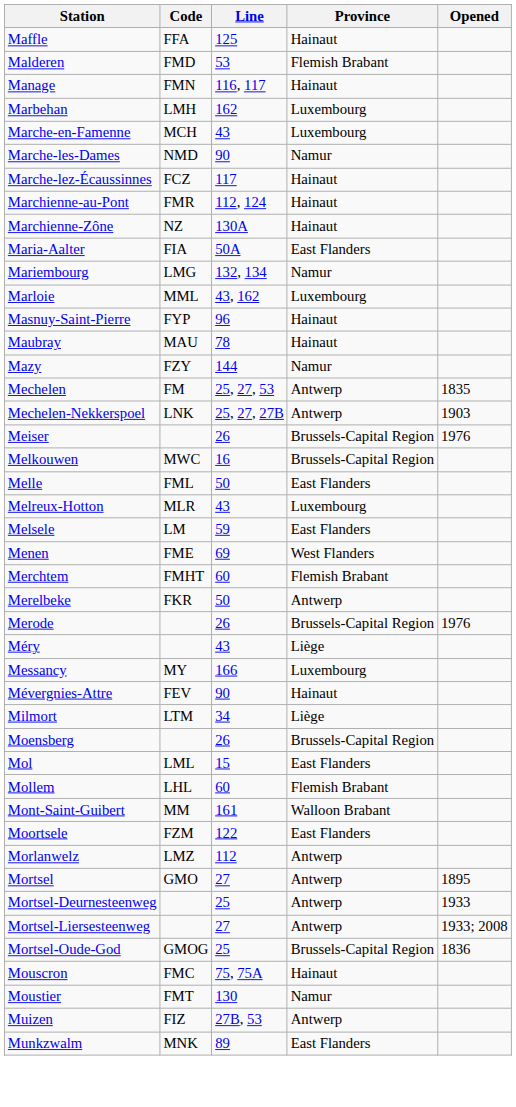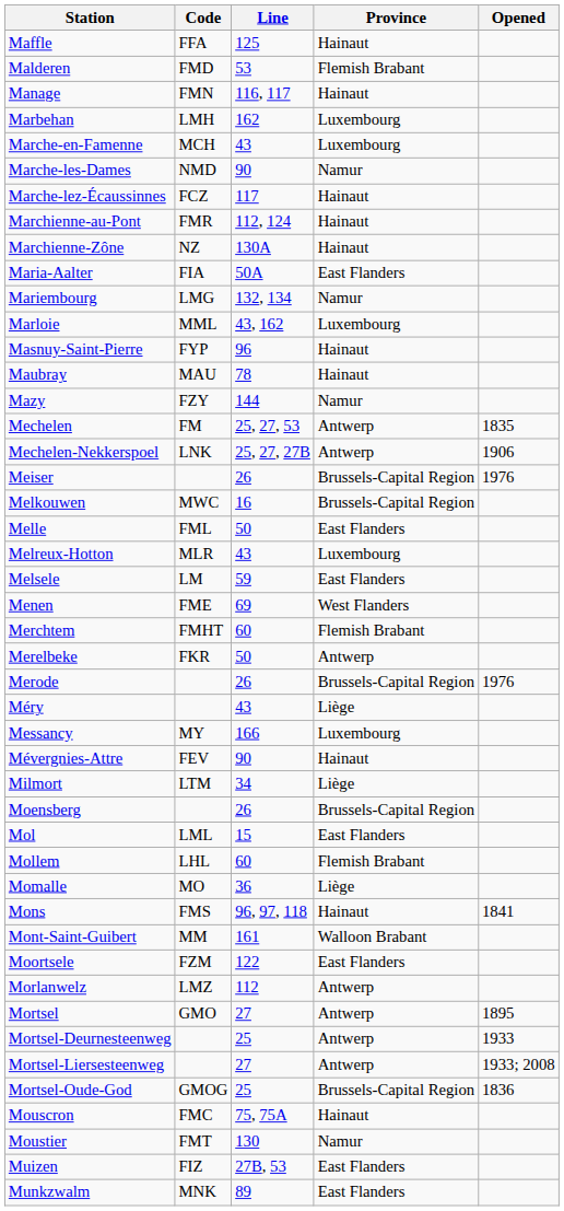 <table class="wikitable sortable">
 <tr>
 <th>Station</th>
 <th>Code</th>
 <th><a href='#'>Line</a></th>
 <th>Province</th>
 <th>Opened</th>
 </tr>
 <tr>
 <td><a href='#'>Maffle</a></td>
 <td>FFA</td>
 <td><a href='#'>125</a></td>
 <td>Hainaut</td>
 <td></td>
 </tr>
 <tr>
 <td><a href='#'>Malderen</a></td>
 <td>FMD</td>
 <td><a href='#'>53</a></td>
 <td>Flemish Brabant</td>
 <td></td>
 </tr>
 <tr>
 <td><a href='#'>Manage</a></td>
 <td>FMN</td>
 <td><a href='#'>116</a>, <a href='#'>117</a></td>
 <td>Hainaut</td>
 <td></td>
 </tr>
 <tr>
 <td><a href='#'>Marbehan</a></td>
 <td>LMH</td>
 <td><a href='#'>162</a></td>
 <td>Luxembourg</td>
 <td></td>
 </tr>
 <tr>
 <td><a href='#'>Marche-en-Famenne</a></td>
 <td>MCH</td>
 <td><a href='#'>43</a></td>
 <td>Luxembourg</td>
 <td></td>
 </tr>
 <tr>
 <td><a href='#'>Marche-les-Dames</a></td>
 <td>NMD</td>
 <td><a href='#'>90</a></td>
 <td>Namur</td>
 <td></td>
 </tr>
 <tr>
 <td><a href='#'>Marche-lez-Écaussinnes</a></td>
 <td>FCZ</td>
 <td><a href='#'>117</a></td>
 <td>Hainaut</td>
 <td></td>
 </tr>
 <tr>
 <td><a href='#'>Marchienne-au-Pont</a></td>
 <td>FMR</td>
 <td><a href='#'>112</a>, <a href='#'>124</a></td>
 <td>Hainaut</td>
 <td></td>
 </tr>
 <tr>
 <td><a href='#'>Marchienne-Zône</a></td>
 <td>NZ</td>
 <td><a href='#'>130A</a></td>
 <td>Hainaut</td>
 <td></td>
 </tr>
 <tr>
 <td><a href='#'>Maria-Aalter</a></td>
 <td>FIA</td>
 <td><a href='#'>50A</a></td>
 <td>East Flanders</td>
 <td></td>
 </tr>
 <tr>
 <td><a href='#'>Mariembourg</a></td>
 <td>LMG</td>
 <td><a href='#'>132</a>, <a href='#'>134</a></td>
 <td>Namur</td>
 <td></td>
 </tr>
 <tr>
 <td><a href='#'>Marloie</a></td>
 <td>MML</td>
 <td><a href='#'>43</a>, <a href='#'>162</a></td>
 <td>Luxembourg</td>
 <td></td>
 </tr>
 <tr>
 <td><a href='#'>Masnuy-Saint-Pierre</a></td>
 <td>FYP</td>
 <td><a href='#'>96</a></td>
 <td>Hainaut</td>
 <td></td>
 </tr>
 <tr>
 <td><a href='#'>Maubray</a></td>
 <td>MAU</td>
 <td><a href='#'>78</a></td>
 <td>Hainaut</td>
 <td></td>
 </tr>
 <tr>
 <td><a href='#'>Mazy</a></td>
 <td>FZY</td>
 <td><a href='#'>144</a></td>
 <td>Namur</td>
 <td></td>
 </tr>
 <tr>
 <td><a href='#'>Mechelen</a></td>
 <td>FM</td>
 <td><a href='#'>25</a>, <a href='#'>27</a>, <a href='#'>53</a></td>
 <td>Antwerp</td>
 <td>1835</td>
 </tr>
 <tr>
 <td><a href='#'>Mechelen-Nekkerspoel</a></td>
 <td>LNK</td>
 <td><a href='#'>25</a>, <a href='#'>27</a>, <a href='#'>27B</a></td>
 <td>Antwerp</td>
-<td>1903</td>
+<td>1906</td>
 </tr>
 <tr>
 <td><a href='#'>Meiser</a></td>
 <td></td>
 <td><a href='#'>26</a></td>
 <td>Brussels-Capital Region</td>
 <td>1976</td>
 </tr>
 <tr>
 <td><a href='#'>Melkouwen</a></td>
 <td>MWC</td>
 <td><a href='#'>16</a></td>
 <td>Brussels-Capital Region</td>
 <td></td>
 </tr>
 <tr>
 <td><a href='#'>Melle</a></td>
 <td>FML</td>
 <td><a href='#'>50</a></td>
 <td>East Flanders</td>
 <td></td>
 </tr>
 <tr>
 <td><a href='#'>Melreux-Hotton</a></td>
 <td>MLR</td>
 <td><a href='#'>43</a></td>
 <td>Luxembourg</td>
 <td></td>
 </tr>
 <tr>
 <td><a href='#'>Melsele</a></td>
 <td>LM</td>
 <td><a href='#'>59</a></td>
 <td>East Flanders</td>
 <td></td>
 </tr>
 <tr>
 <td><a href='#'>Menen</a></td>
 <td>FME</td>
 <td><a href='#'>69</a></td>
 <td>West Flanders</td>
 <td></td>
 </tr>
 <tr>
 <td><a href='#'>Merchtem</a></td>
 <td>FMHT</td>
 <td><a href='#'>60</a></td>
 <td>Flemish Brabant</td>
 <td></td>
 </tr>
 <tr>
 <td><a href='#'>Merelbeke</a></td>
 <td>FKR</td>
 <td><a href='#'>50</a></td>
 <td>Antwerp</td>
 <td></td>
 </tr>
 <tr>
 <td><a href='#'>Merode</a></td>
 <td></td>
 <td><a href='#'>26</a></td>
 <td>Brussels-Capital Region</td>
 <td>1976</td>
 </tr>
 <tr>
 <td><a href='#'>Méry</a></td>
 <td></td>
 <td><a href='#'>43</a></td>
 <td>Liège</td>
 <td></td>
 </tr>
 <tr>
 <td><a href='#'>Messancy</a></td>
 <td>MY</td>
 <td><a href='#'>166</a></td>
 <td>Luxembourg</td>
 <td></td>
 </tr>
 <tr>
 <td><a href='#'>Mévergnies-Attre</a></td>
 <td>FEV</td>
 <td><a href='#'>90</a></td>
 <td>Hainaut</td>
 <td></td>
 </tr>
 <tr>
 <td><a href='#'>Milmort</a></td>
 <td>LTM</td>
 <td><a href='#'>34</a></td>
 <td>Liège</td>
 <td></td>
 </tr>
 <tr>
 <td><a href='#'>Moensberg</a></td>
 <td></td>
 <td><a href='#'>26</a></td>
 <td>Brussels-Capital Region</td>
 <td></td>
 </tr>
 <tr>
 <td><a href='#'>Mol</a></td>
 <td>LML</td>
 <td><a href='#'>15</a></td>
 <td>East Flanders</td>
 <td></td>
 </tr>
 <tr>
 <td><a href='#'>Mollem</a></td>
 <td>LHL</td>
 <td><a href='#'>60</a></td>
 <td>Flemish Brabant</td>
 <td></td>
 </tr>
 <tr>
+<td><a href='#'>Momalle</a></td>
+<td>MO</td>
+<td><a href='#'>36</a></td>
+<td>Liège</td>
+<td></td>
+</tr>
+<tr>
+<td><a href='#'>Mons</a></td>
+<td>FMS</td>
+<td><a href='#'>96</a>, <a href='#'>97</a>, <a href='#'>118</a></td>
+<td>Hainaut</td>
+<td>1841</td>
+</tr>
+<tr>
 <td><a href='#'>Mont-Saint-Guibert</a></td>
 <td>MM</td>
 <td><a href='#'>161</a></td>
 <td>Walloon Brabant</td>
 <td></td>
 </tr>
 <tr>
 <td><a href='#'>Moortsele</a></td>
 <td>FZM</td>
 <td><a href='#'>122</a></td>
 <td>East Flanders</td>
 <td></td>
 </tr>
 <tr>
 <td><a href='#'>Morlanwelz</a></td>
 <td>LMZ</td>
 <td><a href='#'>112</a></td>
 <td>Antwerp</td>
 <td></td>
 </tr>
 <tr>
 <td><a href='#'>Mortsel</a></td>
 <td>GMO</td>
 <td><a href='#'>27</a></td>
 <td>Antwerp</td>
 <td>1895</td>
 </tr>
 <tr>
 <td><a href='#'>Mortsel-Deurnesteenweg</a></td>
 <td></td>
 <td><a href='#'>25</a></td>
 <td>Antwerp</td>
 <td>1933</td>
 </tr>
 <tr>
 <td><a href='#'>Mortsel-Liersesteenweg</a></td>
 <td></td>
 <td><a href='#'>27</a></td>
 <td>Antwerp</td>
 <td>1933; 2008</td>
 </tr>
 <tr>
 <td><a href='#'>Mortsel-Oude-God</a></td>
 <td>GMOG</td>
 <td><a href='#'>25</a></td>
 <td>Brussels-Capital Region</td>
 <td>1836</td>
 </tr>
 <tr>
 <td><a href='#'>Mouscron</a></td>
 <td>FMC</td>
 <td><a href='#'>75</a>, <a href='#'>75A</a></td>
 <td>Hainaut</td>
 <td></td>
 </tr>
 <tr>
 <td><a href='#'>Moustier</a></td>
 <td>FMT</td>
 <td><a href='#'>130</a></td>
 <td>Namur</td>
 <td></td>
 </tr>
 <tr>
 <td><a href='#'>Muizen</a></td>
 <td>FIZ</td>
 <td><a href='#'>27B</a>, <a href='#'>53</a></td>
-<td>Antwerp</td>
+<td>East Flanders</td>
 <td></td>
 </tr>
 <tr>
 <td><a href='#'>Munkzwalm</a></td>
 <td>MNK</td>
 <td><a href='#'>89</a></td>
 <td>East Flanders</td>
 <td></td>
 </tr>
 </table>
